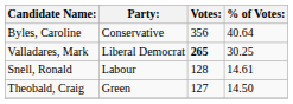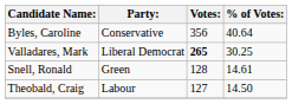 <table class="wikitable">
 <tr>
 <th>Candidate Name:</th>
 <th>Party:</th>
 <th>Votes:</th>
 <th>% of Votes:</th>
 </tr>
 <tr>
 <td>Byles, Caroline</td>
 <td>Conservative</td>
 <td>356</td>
 <td>40.64</td>
 </tr>
 <tr>
 <td>Valladares, Mark</td>
 <td>Liberal Democrat</td>
 <td><strong>265</strong></td>
 <td>30.25</td>
 </tr>
 <tr>
 <td>Snell, Ronald</td>
-<td>Labour</td>
+<td>Green</td>
 <td>128</td>
 <td>14.61</td>
 </tr>
 <tr>
 <td>Theobald, Craig</td>
-<td>Green</td>
+<td>Labour</td>
 <td>127</td>
 <td>14.50</td>
 </tr>
 <tr>
 </tr>
 </table>
